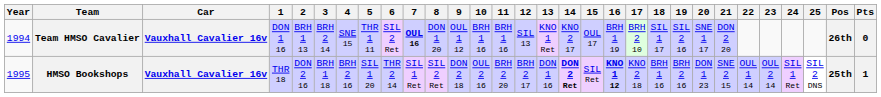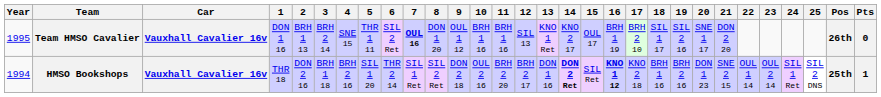 <table class="wikitable" style="text-align:center; font-size:85%">
 <tr>
 <th>Year</th>
 <th>Team</th>
 <th>Car</th>
 <th>1</th>
 <th>2</th>
 <th>3</th>
 <th>4</th>
 <th>5</th>
 <th>6</th>
 <th>7</th>
 <th>8</th>
 <th>9</th>
 <th>10</th>
 <th>11</th>
 <th>12</th>
 <th>13</th>
 <th>14</th>
 <th>15</th>
 <th>16</th>
 <th>17</th>
 <th>18</th>
 <th>19</th>
 <th>20</th>
 <th>21</th>
 <th>22</th>
 <th>23</th>
 <th>24</th>
 <th>25</th>
 <th>Pos</th>
 <th>Pts</th>
 </tr>
 <tr>
-<td><a href='#'>1994</a></td>
+<td><a href='#'>1995</a></td>
 <th nowrap>Team HMSO Cavalier</th>
 <th nowrap><a href='#'>Vauxhall Cavalier 16v</a></th>
 <td style="background:#CFCFFF;"><a href='#'>DON<br>1</a><br><small>16</small></td>
 <td style="background:#CFCFFF;"><a href='#'>BRH<br>1</a><br><small>13</small></td>
 <td style="background:#CFCFFF;"><a href='#'>BRH<br>2</a><br><small>14</small></td>
 <td style="background:#CFCFFF;"><a href='#'>SNE</a><br><small>15</small></td>
 <td style="background:#CFCFFF;"><a href='#'>THR<br>1</a><br><small>11</small></td>
 <td style="background:#EFCFFF;"><a href='#'>SIL<br>2</a><br><small>Ret</small></td>
 <td style="background:#CFCFFF;"><strong><a href='#'>OUL</a><br><small>16</small></strong></td>
 <td style="background:#CFCFFF;"><a href='#'>DON<br>1</a><br><small>20</small></td>
 <td style="background:#CFCFFF;"><a href='#'>OUL<br>1</a><br><small>12</small></td>
 <td style="background:#CFCFFF;"><a href='#'>BRH<br>1</a><br><small>16</small></td>
 <td style="background:#CFCFFF;"><a href='#'>BRH<br>1</a><br><small>16</small></td>
 <td style="background:#CFCFFF;"><a href='#'>SIL</a><br><small>13</small></td>
 <td style="background:#EFCFFF;"><a href='#'>KNO<br>1</a><br><small>Ret</small></td>
 <td style="background:#CFCFFF;"><a href='#'>KNO<br>2</a><br><small>17</small></td>
 <td style="background:#CFCFFF;"><a href='#'>OUL</a><br><small>17</small></td>
 <td style="background:#CFCFFF;"><a href='#'>BRH<br>1</a><br><small>19</small></td>
 <td style="background:#DFFFDF;"><a href='#'>BRH<br>2</a><br><small>10</small></td>
 <td style="background:#CFCFFF;"><a href='#'>SIL<br>1</a><br><small>17</small></td>
 <td style="background:#CFCFFF;"><a href='#'>SIL<br>2</a><br><small>16</small></td>
 <td style="background:#CFCFFF;"><a href='#'>SNE<br>1</a><br><small>17</small></td>
 <td style="background:#CFCFFF;"><a href='#'>DON<br>2</a><br><small>20</small></td>
 <td></td>
 <td></td>
 <td></td>
 <td></td>
 <th>26th</th>
 <th>0</th>
 </tr>
 <tr>
-<td><a href='#'>1995</a></td>
+<td><a href='#'>1994</a></td>
 <th nowrap>HMSO Bookshops</th>
 <th nowrap><a href='#'>Vauxhall Cavalier 16v</a></th>
 <td style="background:#CFCFFF;"><a href='#'>THR</a><br><small>18</small></td>
 <td style="background:#CFCFFF;"><a href='#'>DON<br>2</a><br><small>16</small></td>
 <td style="background:#CFCFFF;"><a href='#'>BRH<br>1</a><br><small>18</small></td>
 <td style="background:#CFCFFF;"><a href='#'>BRH<br>2</a><br><small>16</small></td>
 <td style="background:#CFCFFF;"><a href='#'>SIL<br>1</a><br><small>20</small></td>
 <td style="background:#CFCFFF;"><a href='#'>THR<br>2</a><br><small>14</small></td>
 <td style="background:#EFCFFF;"><a href='#'>SIL<br>1</a><br><small>Ret</small></td>
 <td style="background:#EFCFFF;"><a href='#'>SIL<br>2</a><br><small>Ret</small></td>
 <td style="background:#CFCFFF;"><a href='#'>DON<br>2</a><br><small>18</small></td>
 <td style="background:#CFCFFF;"><a href='#'>OUL<br>2</a><br><small>16</small></td>
 <td style="background:#CFCFFF;"><a href='#'>BRH<br>2</a><br><small>20</small></td>
 <td style="background:#CFCFFF;"><a href='#'>BRH<br>2</a><br><small>17</small></td>
 <td style="background:#CFCFFF;"><a href='#'>DON<br>1</a><br><small>16</small></td>
 <td style="background:#EFCFFF;"><strong><a href='#'>DON<br>2</a><br><small>Ret</small></strong></td>
 <td style="background:#EFCFFF;"><a href='#'>SIL</a><br><small>Ret</small></td>
 <td style="background:#CFCFFF;"><strong><a href='#'>KNO<br>1</a><br><small>12</small></strong></td>
 <td style="background:#CFCFFF;"><a href='#'>KNO<br>2</a><br><small>18</small></td>
 <td style="background:#CFCFFF;"><a href='#'>BRH<br>1</a><br><small>16</small></td>
 <td style="background:#CFCFFF;"><a href='#'>BRH<br>2</a><br><small>16</small></td>
 <td style="background:#CFCFFF;"><a href='#'>DON<br>1</a><br><small>23</small></td>
 <td style="background:#CFCFFF;"><a href='#'>SNE<br>2</a><br><small>15</small></td>
 <td style="background:#CFCFFF;"><a href='#'>OUL<br>1</a><br><small>14</small></td>
 <td style="background:#CFCFFF;"><a href='#'>OUL<br>2</a><br><small>14</small></td>
 <td style="background:#EFCFFF;"><a href='#'>SIL<br>1</a><br><small>Ret</small></td>
 <td style="background:#FFFFFF;"><a href='#'>SIL<br>2</a><br><small>DNS</small></td>
 <th>25th</th>
 <th>1</th>
 </tr>
 </table>
